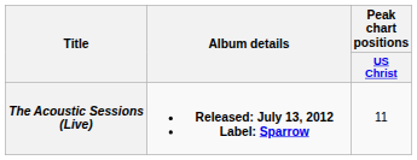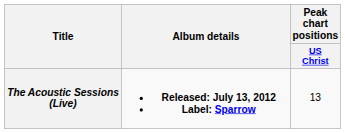 <table class="wikitable plainrowheaders" style="text-align:center;">
 <tr>
 <th scope="col" rowspan="2" style="width:11em;">Title</th>
 <th scope="col" rowspan="2" style="width:16em;">Album details</th>
 <th scope="col">Peak chart positions</th>
 </tr>
 <tr>
 <th scope="col" style="width:2.5em;font-size:90%;"><a href='#'>US<br> Christ</a><br></th>
 </tr>
 <tr>
 <th scope="row"><em>The Acoustic Sessions (Live)</em></th>
 <td><strong><br><ul><li>Released: July 13, 2012</li><li>Label: <a href='#'>Sparrow</a></li></ul></strong></td>
-<td>11</td>
+<td>13</td>
 </tr>
 </table>
